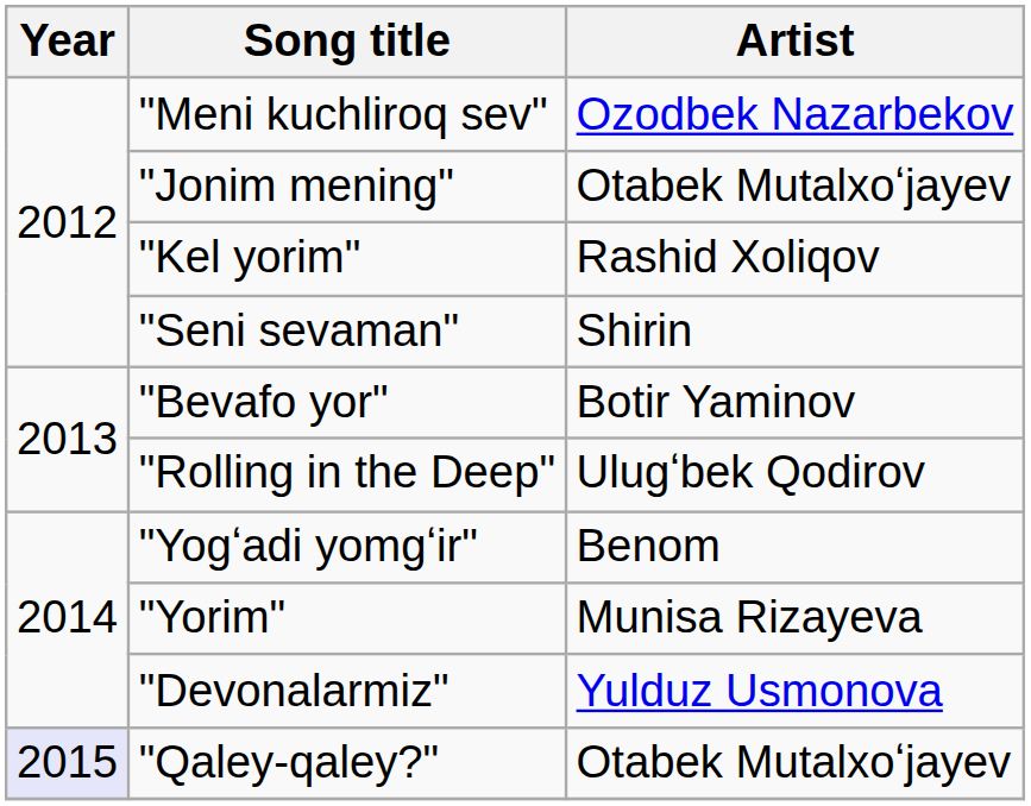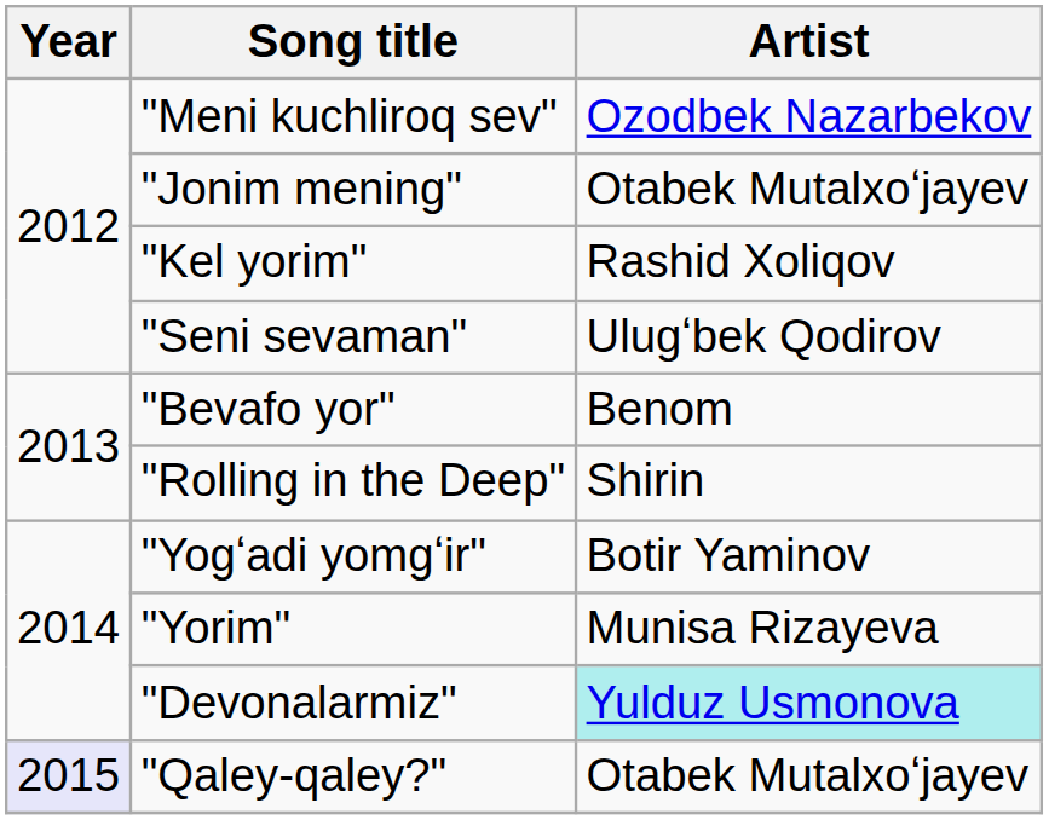 <table class = "wikitable sortable">
 <tr>
 <th>Year</th>
 <th>Song title</th>
 <th>Artist</th>
 </tr>
 <tr>
 <td rowspan=4>2012</td>
 <td>"Meni kuchliroq sev"</td>
 <td rowspan=1><a href='#'>Ozodbek Nazarbekov</a></td>
 </tr>
 <tr>
 <td>"Jonim mening"</td>
 <td rowspan=1>Otabek Mutalxoʻjayev</td>
 </tr>
 <tr>
 <td>"Kel yorim"</td>
 <td rowspan=1>Rashid Xoliqov</td>
 </tr>
 <tr>
 <td>"Seni sevaman"</td>
-<td rowspan=1>Shirin</td>
+<td rowspan=1>Ulugʻbek Qodirov</td>
 </tr>
 <tr>
 <td rowspan=2>2013</td>
 <td>"Bevafo yor"</td>
-<td rowspan=1>Botir Yaminov</td>
+<td rowspan=1>Benom</td>
 </tr>
 <tr>
 <td>"Rolling in the Deep"</td>
-<td rowspan=1>Ulugʻbek Qodirov</td>
+<td rowspan=1>Shirin</td>
 </tr>
 <tr>
 <td rowspan=3>2014</td>
 <td>"Yogʻadi yomgʻir"</td>
-<td rowspan=1>Benom</td>
+<td rowspan=1>Botir Yaminov</td>
 </tr>
 <tr>
 <td>"Yorim"</td>
 <td rowspan=1>Munisa Rizayeva</td>
 </tr>
 <tr>
 <td>"Devonalarmiz"</td>
-<td rowspan=1><a href='#'>Yulduz Usmonova</a></td>
+<td rowspan=1 style="background: paleturquoise;"><a href='#'>Yulduz Usmonova</a></td>
 </tr>
 <tr>
 <td rowspan=1 style="background: lavender;">2015</td>
 <td>"Qaley-qaley?"</td>
 <td rowspan=1>Otabek Mutalxoʻjayev</td>
 </tr>
 <tr>
 </tr>
 </table>
